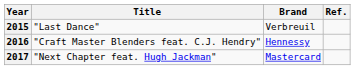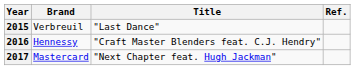 <table class="wikitable plainrowheaders sortable">
 <tr>
 <th scope="col">Year</th>
+<th scope="col">Brand</th>
 <th scope="col">Title</th>
-<th scope="col">Brand</th>
 <th scope="col">Ref.</th>
 </tr>
 <tr>
 <th scope="row">2015</th>
+<td>Verbreuil</td>
 <td>"Last Dance"</td>
-<td>Verbreuil</td>
 <td align="center"></td>
 </tr>
 <tr>
 <th scope="row">2016</th>
+<td><a href='#'>Hennessy</a></td>
 <td>"Craft Master Blenders feat. C.J. Hendry"</td>
-<td><a href='#'>Hennessy</a></td>
 <td align="center"></td>
 </tr>
 <tr>
 <th scope="row">2017</th>
+<td><a href='#'>Mastercard</a></td>
 <td>"Next Chapter feat. <a href='#'>Hugh Jackman</a>"</td>
-<td><a href='#'>Mastercard</a></td>
 <td align="center"></td>
 </tr>
 </table>
